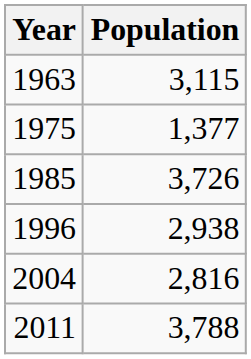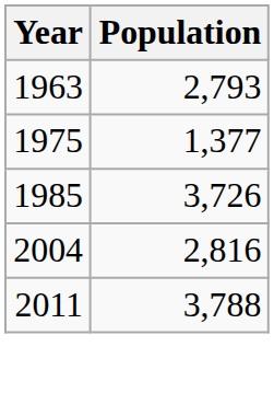 <table class="wikitable" style="line-height:1.1em;">
 <tr>
 <th>Year</th>
 <th>Population</th>
 </tr>
 <tr align="right">
 <td>1963</td>
-<td>3,115</td>
+<td>2,793</td>
 </tr>
 <tr align="right">
 <td>1975</td>
 <td>1,377</td>
 </tr>
 <tr align="right">
 <td>1985</td>
 <td>3,726</td>
 </tr>
 <tr align="right">
-<td>1996</td>
-<td>2,938</td>
-</tr>
-<tr align="right">
 <td>2004</td>
 <td>2,816</td>
 </tr>
 <tr align="right">
 <td>2011</td>
 <td>3,788</td>
 </tr>
 </table>
